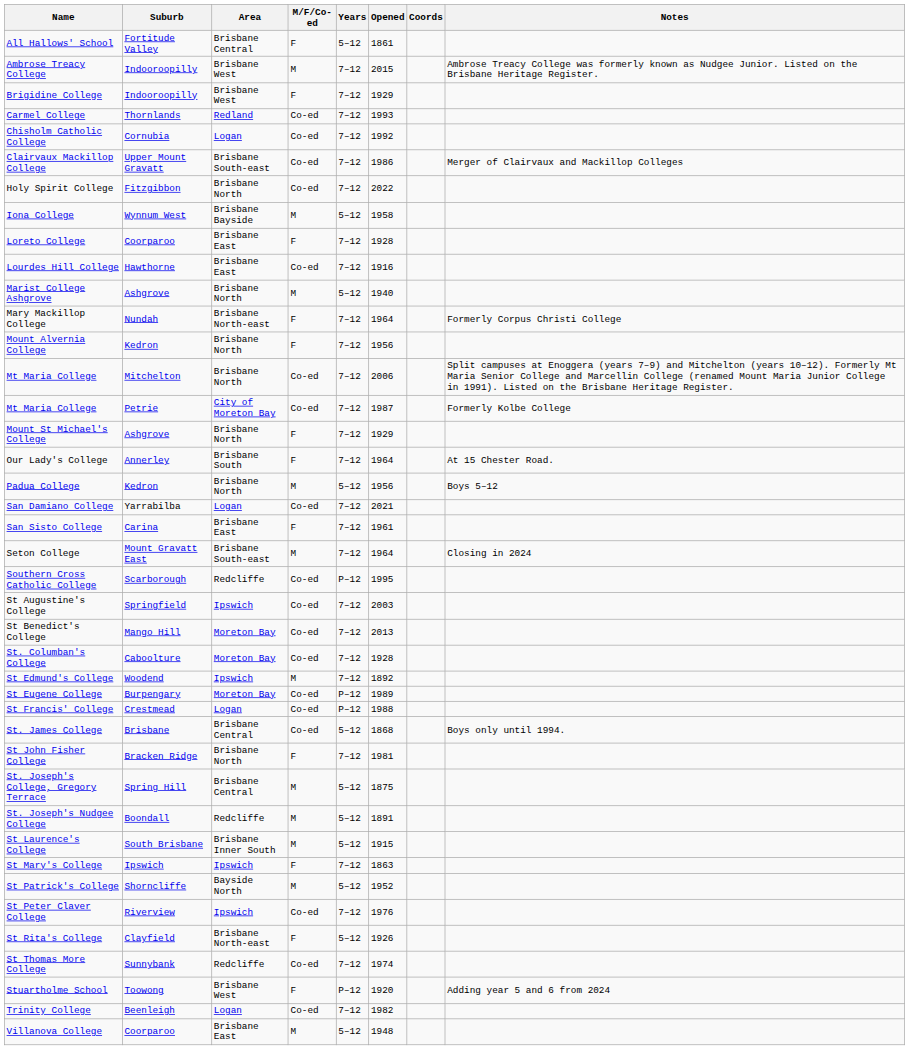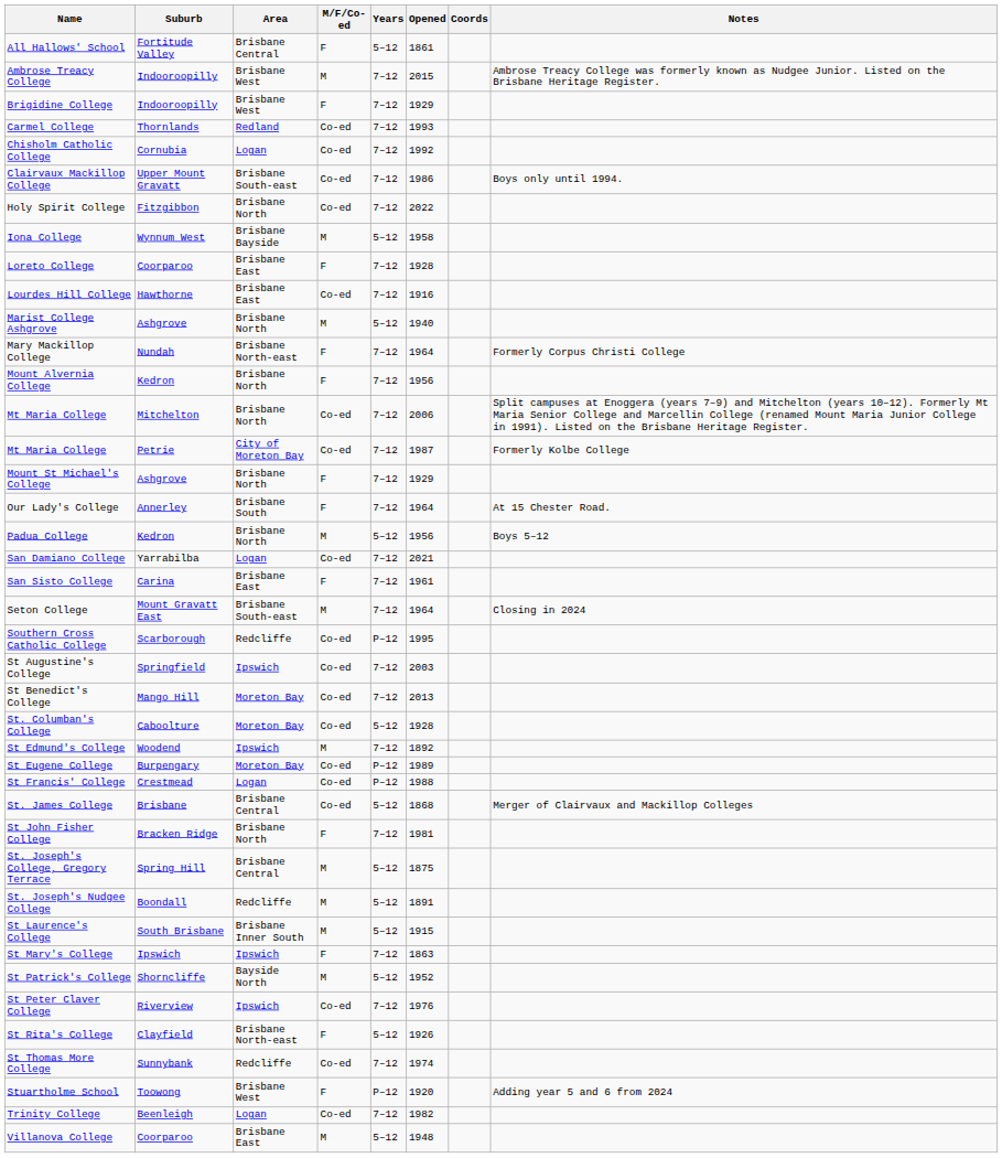 <table class="wikitable sortable">
 <tr>
 <th>Name</th>
 <th>Suburb</th>
 <th>Area</th>
 <th>M/F/Co-ed</th>
 <th>Years</th>
 <th>Opened</th>
 <th>Coords</th>
 <th>Notes</th>
 </tr>
 <tr>
 <td><a href='#'>All Hallows' School</a></td>
 <td><a href='#'>Fortitude Valley</a></td>
 <td>Brisbane Central</td>
 <td>F</td>
 <td>5–12</td>
 <td>1861</td>
 <td></td>
 <td></td>
 </tr>
 <tr>
 <td><a href='#'>Ambrose Treacy College</a></td>
 <td><a href='#'>Indooroopilly</a></td>
 <td>Brisbane West</td>
 <td>M</td>
 <td>7–12</td>
 <td>2015</td>
 <td></td>
 <td>Ambrose Treacy College was formerly known as Nudgee Junior. Listed on the Brisbane Heritage Register.</td>
 </tr>
 <tr>
 <td><a href='#'>Brigidine College</a></td>
 <td><a href='#'>Indooroopilly</a></td>
 <td>Brisbane West</td>
 <td>F</td>
 <td>7–12</td>
 <td>1929</td>
 <td></td>
 <td></td>
 </tr>
 <tr>
 <td><a href='#'>Carmel College</a></td>
 <td><a href='#'>Thornlands</a></td>
 <td><a href='#'>Redland</a></td>
 <td>Co-ed</td>
 <td>7–12</td>
 <td>1993</td>
 <td></td>
 <td></td>
 </tr>
 <tr>
 <td><a href='#'>Chisholm Catholic College</a></td>
 <td><a href='#'>Cornubia</a></td>
 <td><a href='#'>Logan</a></td>
 <td>Co-ed</td>
 <td>7–12</td>
 <td>1992</td>
 <td></td>
 <td></td>
 </tr>
 <tr>
 <td><a href='#'>Clairvaux Mackillop College</a></td>
 <td><a href='#'>Upper Mount Gravatt</a></td>
 <td>Brisbane South-east</td>
 <td>Co-ed</td>
 <td>7–12</td>
 <td>1986</td>
 <td></td>
-<td>Merger of Clairvaux and Mackillop Colleges</td>
+<td>Boys only until 1994.</td>
 </tr>
 <tr>
 <td>Holy Spirit College</td>
 <td><a href='#'>Fitzgibbon</a></td>
 <td>Brisbane North</td>
 <td>Co-ed</td>
 <td>7–12</td>
 <td>2022</td>
 <td></td>
 <td></td>
 </tr>
 <tr>
 <td><a href='#'>Iona College</a></td>
 <td><a href='#'>Wynnum West</a></td>
 <td>Brisbane Bayside</td>
 <td>M</td>
 <td>5–12</td>
 <td>1958</td>
 <td></td>
 <td></td>
 </tr>
 <tr>
 <td><a href='#'>Loreto College</a></td>
 <td><a href='#'>Coorparoo</a></td>
 <td>Brisbane East</td>
 <td>F</td>
 <td>7–12</td>
 <td>1928</td>
 <td></td>
 <td></td>
 </tr>
 <tr>
 <td><a href='#'>Lourdes Hill College</a></td>
 <td><a href='#'>Hawthorne</a></td>
 <td>Brisbane East</td>
 <td>Co-ed</td>
 <td>7–12</td>
 <td>1916</td>
 <td></td>
 <td></td>
 </tr>
 <tr>
 <td><a href='#'>Marist College Ashgrove</a></td>
 <td><a href='#'>Ashgrove</a></td>
 <td>Brisbane North</td>
 <td>M</td>
 <td>5–12</td>
 <td>1940</td>
 <td></td>
 <td></td>
 </tr>
 <tr>
 <td>Mary Mackillop College</td>
 <td><a href='#'>Nundah</a></td>
 <td>Brisbane North-east</td>
 <td>F</td>
 <td>7–12</td>
 <td>1964</td>
 <td></td>
 <td>Formerly Corpus Christi College</td>
 </tr>
 <tr>
 <td><a href='#'>Mount Alvernia College</a></td>
 <td><a href='#'>Kedron</a></td>
 <td>Brisbane North</td>
 <td>F</td>
 <td>7–12</td>
 <td>1956</td>
 <td></td>
 <td></td>
 </tr>
 <tr>
 <td><a href='#'>Mt Maria College</a></td>
 <td><a href='#'>Mitchelton</a></td>
 <td>Brisbane North</td>
 <td>Co-ed</td>
 <td>7–12</td>
 <td>2006</td>
 <td></td>
 <td>Split campuses at Enoggera (years 7–9) and Mitchelton (years 10–12). Formerly Mt Maria Senior College and Marcellin College (renamed Mount Maria Junior College in 1991). Listed on the Brisbane Heritage Register.</td>
 </tr>
 <tr>
 <td><a href='#'>Mt Maria College</a></td>
 <td><a href='#'>Petrie</a></td>
 <td><a href='#'>City of Moreton Bay</a></td>
 <td>Co-ed</td>
 <td>7–12</td>
 <td>1987</td>
 <td></td>
 <td>Formerly Kolbe College</td>
 </tr>
 <tr>
 <td><a href='#'>Mount St Michael's College</a></td>
 <td><a href='#'>Ashgrove</a></td>
 <td>Brisbane North</td>
 <td>F</td>
 <td>7–12</td>
 <td>1929</td>
 <td></td>
 <td></td>
 </tr>
 <tr>
 <td>Our Lady's College</td>
 <td><a href='#'>Annerley</a></td>
 <td>Brisbane South</td>
 <td>F</td>
 <td>7–12</td>
 <td>1964</td>
 <td></td>
 <td>At 15 Chester Road.</td>
 </tr>
 <tr>
 <td><a href='#'>Padua College</a></td>
 <td><a href='#'>Kedron</a></td>
 <td>Brisbane North</td>
 <td>M</td>
 <td>5–12</td>
 <td>1956</td>
 <td></td>
 <td>Boys 5–12</td>
 </tr>
 <tr>
 <td><a href='#'>San Damiano College</a></td>
 <td>Yarrabilba</td>
 <td><a href='#'>Logan</a></td>
 <td>Co-ed</td>
 <td>7–12</td>
 <td>2021</td>
 <td></td>
 <td></td>
 </tr>
 <tr>
 <td><a href='#'>San Sisto College</a></td>
 <td><a href='#'>Carina</a></td>
 <td>Brisbane East</td>
 <td>F</td>
 <td>7–12</td>
 <td>1961</td>
 <td></td>
 <td></td>
 </tr>
 <tr>
 <td>Seton College</td>
 <td><a href='#'>Mount Gravatt East</a></td>
 <td>Brisbane South-east</td>
 <td>M</td>
 <td>7–12</td>
 <td>1964</td>
 <td></td>
 <td>Closing in 2024</td>
 </tr>
 <tr>
 <td><a href='#'>Southern Cross Catholic College</a></td>
 <td><a href='#'>Scarborough</a></td>
 <td>Redcliffe</td>
 <td>Co-ed</td>
 <td>P–12</td>
 <td>1995</td>
 <td></td>
 <td></td>
 </tr>
 <tr>
 <td>St Augustine's College</td>
 <td><a href='#'>Springfield</a></td>
 <td><a href='#'>Ipswich</a></td>
 <td>Co-ed</td>
 <td>7–12</td>
 <td>2003</td>
 <td></td>
 <td></td>
 </tr>
 <tr>
 <td>St Benedict's College</td>
 <td><a href='#'>Mango Hill</a></td>
 <td><a href='#'>Moreton Bay</a></td>
 <td>Co-ed</td>
 <td>7–12</td>
 <td>2013</td>
 <td></td>
 <td></td>
 </tr>
 <tr>
 <td><a href='#'>St. Columban's College</a></td>
 <td><a href='#'>Caboolture</a></td>
 <td><a href='#'>Moreton Bay</a></td>
 <td>Co-ed</td>
-<td>7–12</td>
+<td>5–12</td>
 <td>1928</td>
 <td></td>
 <td></td>
 </tr>
 <tr>
 <td><a href='#'>St Edmund's College</a></td>
 <td><a href='#'>Woodend</a></td>
 <td><a href='#'>Ipswich</a></td>
 <td>M</td>
 <td>7–12</td>
 <td>1892</td>
 <td></td>
 <td></td>
 </tr>
 <tr>
 <td><a href='#'>St Eugene College</a></td>
 <td><a href='#'>Burpengary</a></td>
 <td><a href='#'>Moreton Bay</a></td>
 <td>Co-ed</td>
 <td>P–12</td>
 <td>1989</td>
 <td></td>
 <td></td>
 </tr>
 <tr>
 <td><a href='#'>St Francis' College</a></td>
 <td><a href='#'>Crestmead</a></td>
 <td><a href='#'>Logan</a></td>
 <td>Co-ed</td>
 <td>P–12</td>
 <td>1988</td>
 <td></td>
 <td></td>
 </tr>
 <tr>
 <td><a href='#'>St. James College</a></td>
 <td><a href='#'>Brisbane</a></td>
 <td>Brisbane Central</td>
 <td>Co-ed</td>
 <td>5–12</td>
 <td>1868</td>
 <td></td>
-<td>Boys only until 1994.</td>
+<td>Merger of Clairvaux and Mackillop Colleges</td>
 </tr>
 <tr>
 <td><a href='#'>St John Fisher College</a></td>
 <td><a href='#'>Bracken Ridge</a></td>
 <td>Brisbane North</td>
 <td>F</td>
 <td>7–12</td>
 <td>1981</td>
 <td></td>
 <td></td>
 </tr>
 <tr>
 <td><a href='#'>St. Joseph's College, Gregory Terrace</a></td>
 <td><a href='#'>Spring Hill</a></td>
 <td>Brisbane Central</td>
 <td>M</td>
 <td>5–12</td>
 <td>1875</td>
 <td></td>
 <td></td>
 </tr>
 <tr>
 <td><a href='#'>St. Joseph's Nudgee College</a></td>
 <td><a href='#'>Boondall</a></td>
 <td>Redcliffe</td>
 <td>M</td>
 <td>5–12</td>
 <td>1891</td>
 <td></td>
 <td></td>
 </tr>
 <tr>
 <td><a href='#'>St Laurence's College</a></td>
 <td><a href='#'>South Brisbane</a></td>
 <td>Brisbane Inner South</td>
 <td>M</td>
 <td>5–12</td>
 <td>1915</td>
 <td></td>
 <td></td>
 </tr>
 <tr>
 <td><a href='#'>St Mary's College</a></td>
 <td><a href='#'>Ipswich</a></td>
 <td><a href='#'>Ipswich</a></td>
 <td>F</td>
 <td>7–12</td>
 <td>1863</td>
 <td></td>
 <td></td>
 </tr>
 <tr>
 <td><a href='#'>St Patrick's College</a></td>
 <td><a href='#'>Shorncliffe</a></td>
 <td>Bayside North</td>
 <td>M</td>
 <td>5–12</td>
 <td>1952</td>
 <td></td>
 <td></td>
 </tr>
 <tr>
 <td><a href='#'>St Peter Claver College</a></td>
 <td><a href='#'>Riverview</a></td>
 <td><a href='#'>Ipswich</a></td>
 <td>Co-ed</td>
 <td>7–12</td>
 <td>1976</td>
 <td></td>
 <td></td>
 </tr>
 <tr>
 <td><a href='#'>St Rita's College</a></td>
 <td><a href='#'>Clayfield</a></td>
 <td>Brisbane North-east</td>
 <td>F</td>
 <td>5–12</td>
 <td>1926</td>
 <td></td>
 <td></td>
 </tr>
 <tr>
 <td><a href='#'>St Thomas More College</a></td>
 <td><a href='#'>Sunnybank</a></td>
 <td>Redcliffe</td>
 <td>Co-ed</td>
 <td>7–12</td>
 <td>1974</td>
 <td></td>
 <td></td>
 </tr>
 <tr>
 <td><a href='#'>Stuartholme School</a></td>
 <td><a href='#'>Toowong</a></td>
 <td>Brisbane West</td>
 <td>F</td>
 <td>P–12</td>
 <td>1920</td>
 <td></td>
 <td>Adding year 5 and 6 from 2024</td>
 </tr>
 <tr>
 <td><a href='#'>Trinity College</a></td>
 <td><a href='#'>Beenleigh</a></td>
 <td><a href='#'>Logan</a></td>
 <td>Co-ed</td>
 <td>7–12</td>
 <td>1982</td>
 <td></td>
 <td></td>
 </tr>
 <tr>
 <td><a href='#'>Villanova College</a></td>
 <td><a href='#'>Coorparoo</a></td>
 <td>Brisbane East</td>
 <td>M</td>
 <td>5–12</td>
 <td>1948</td>
 <td></td>
 <td></td>
 </tr>
 </table>
